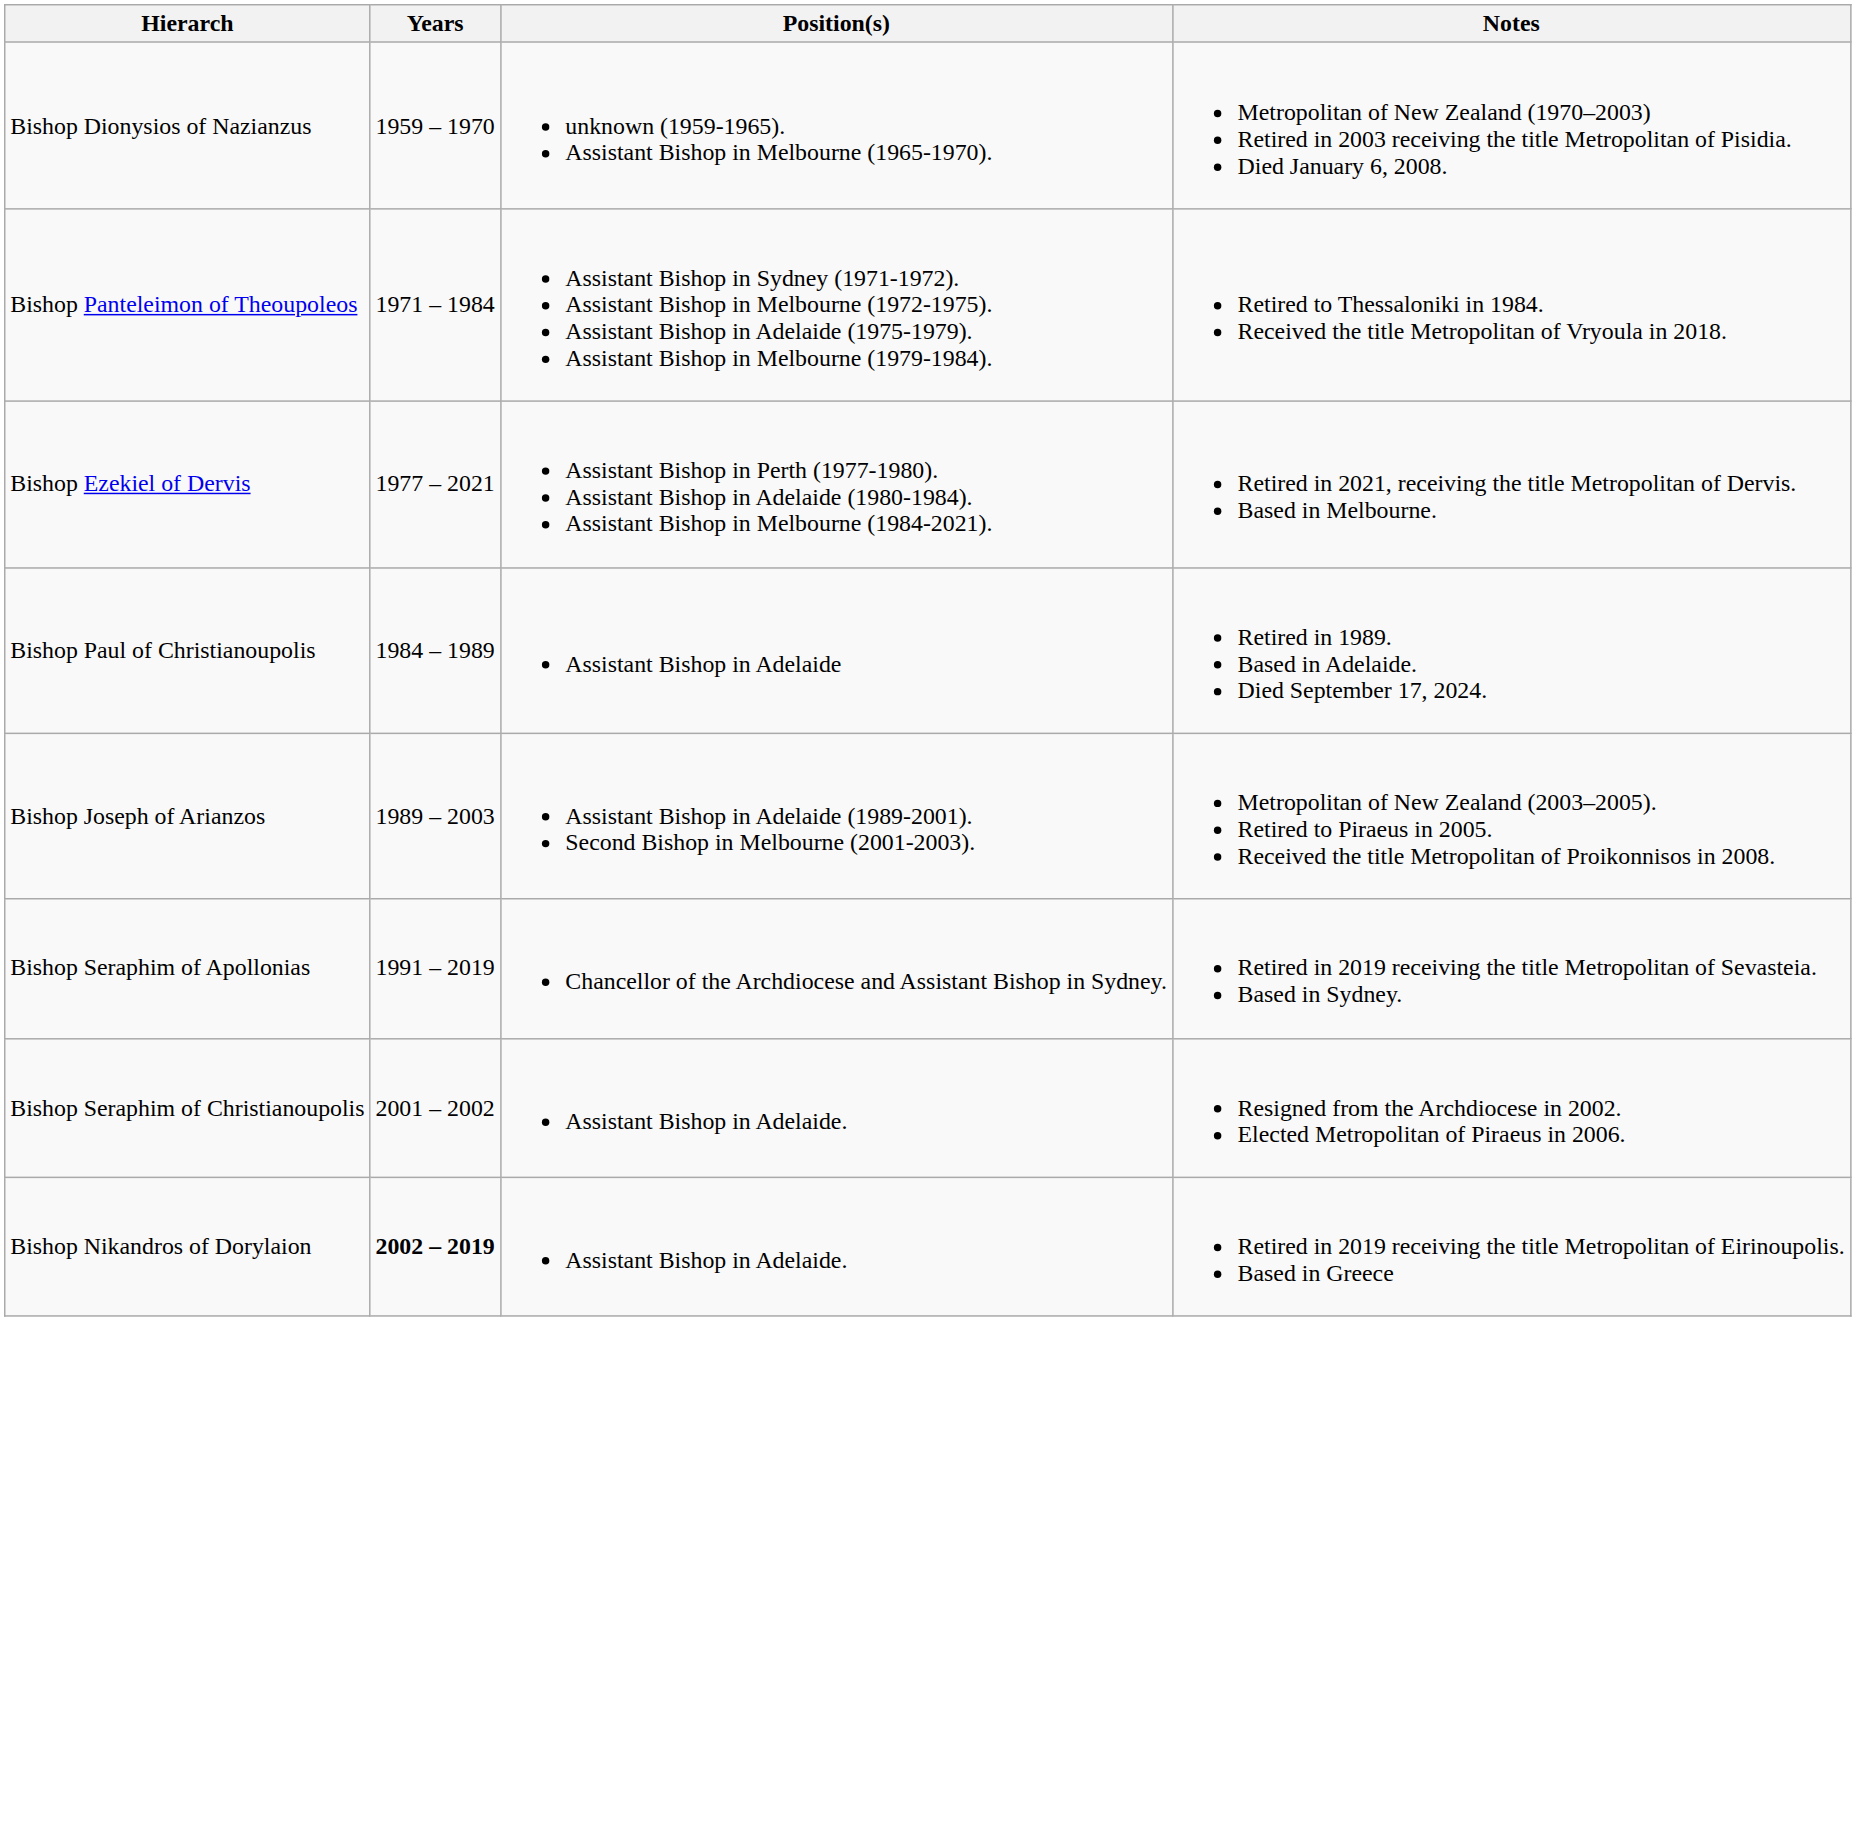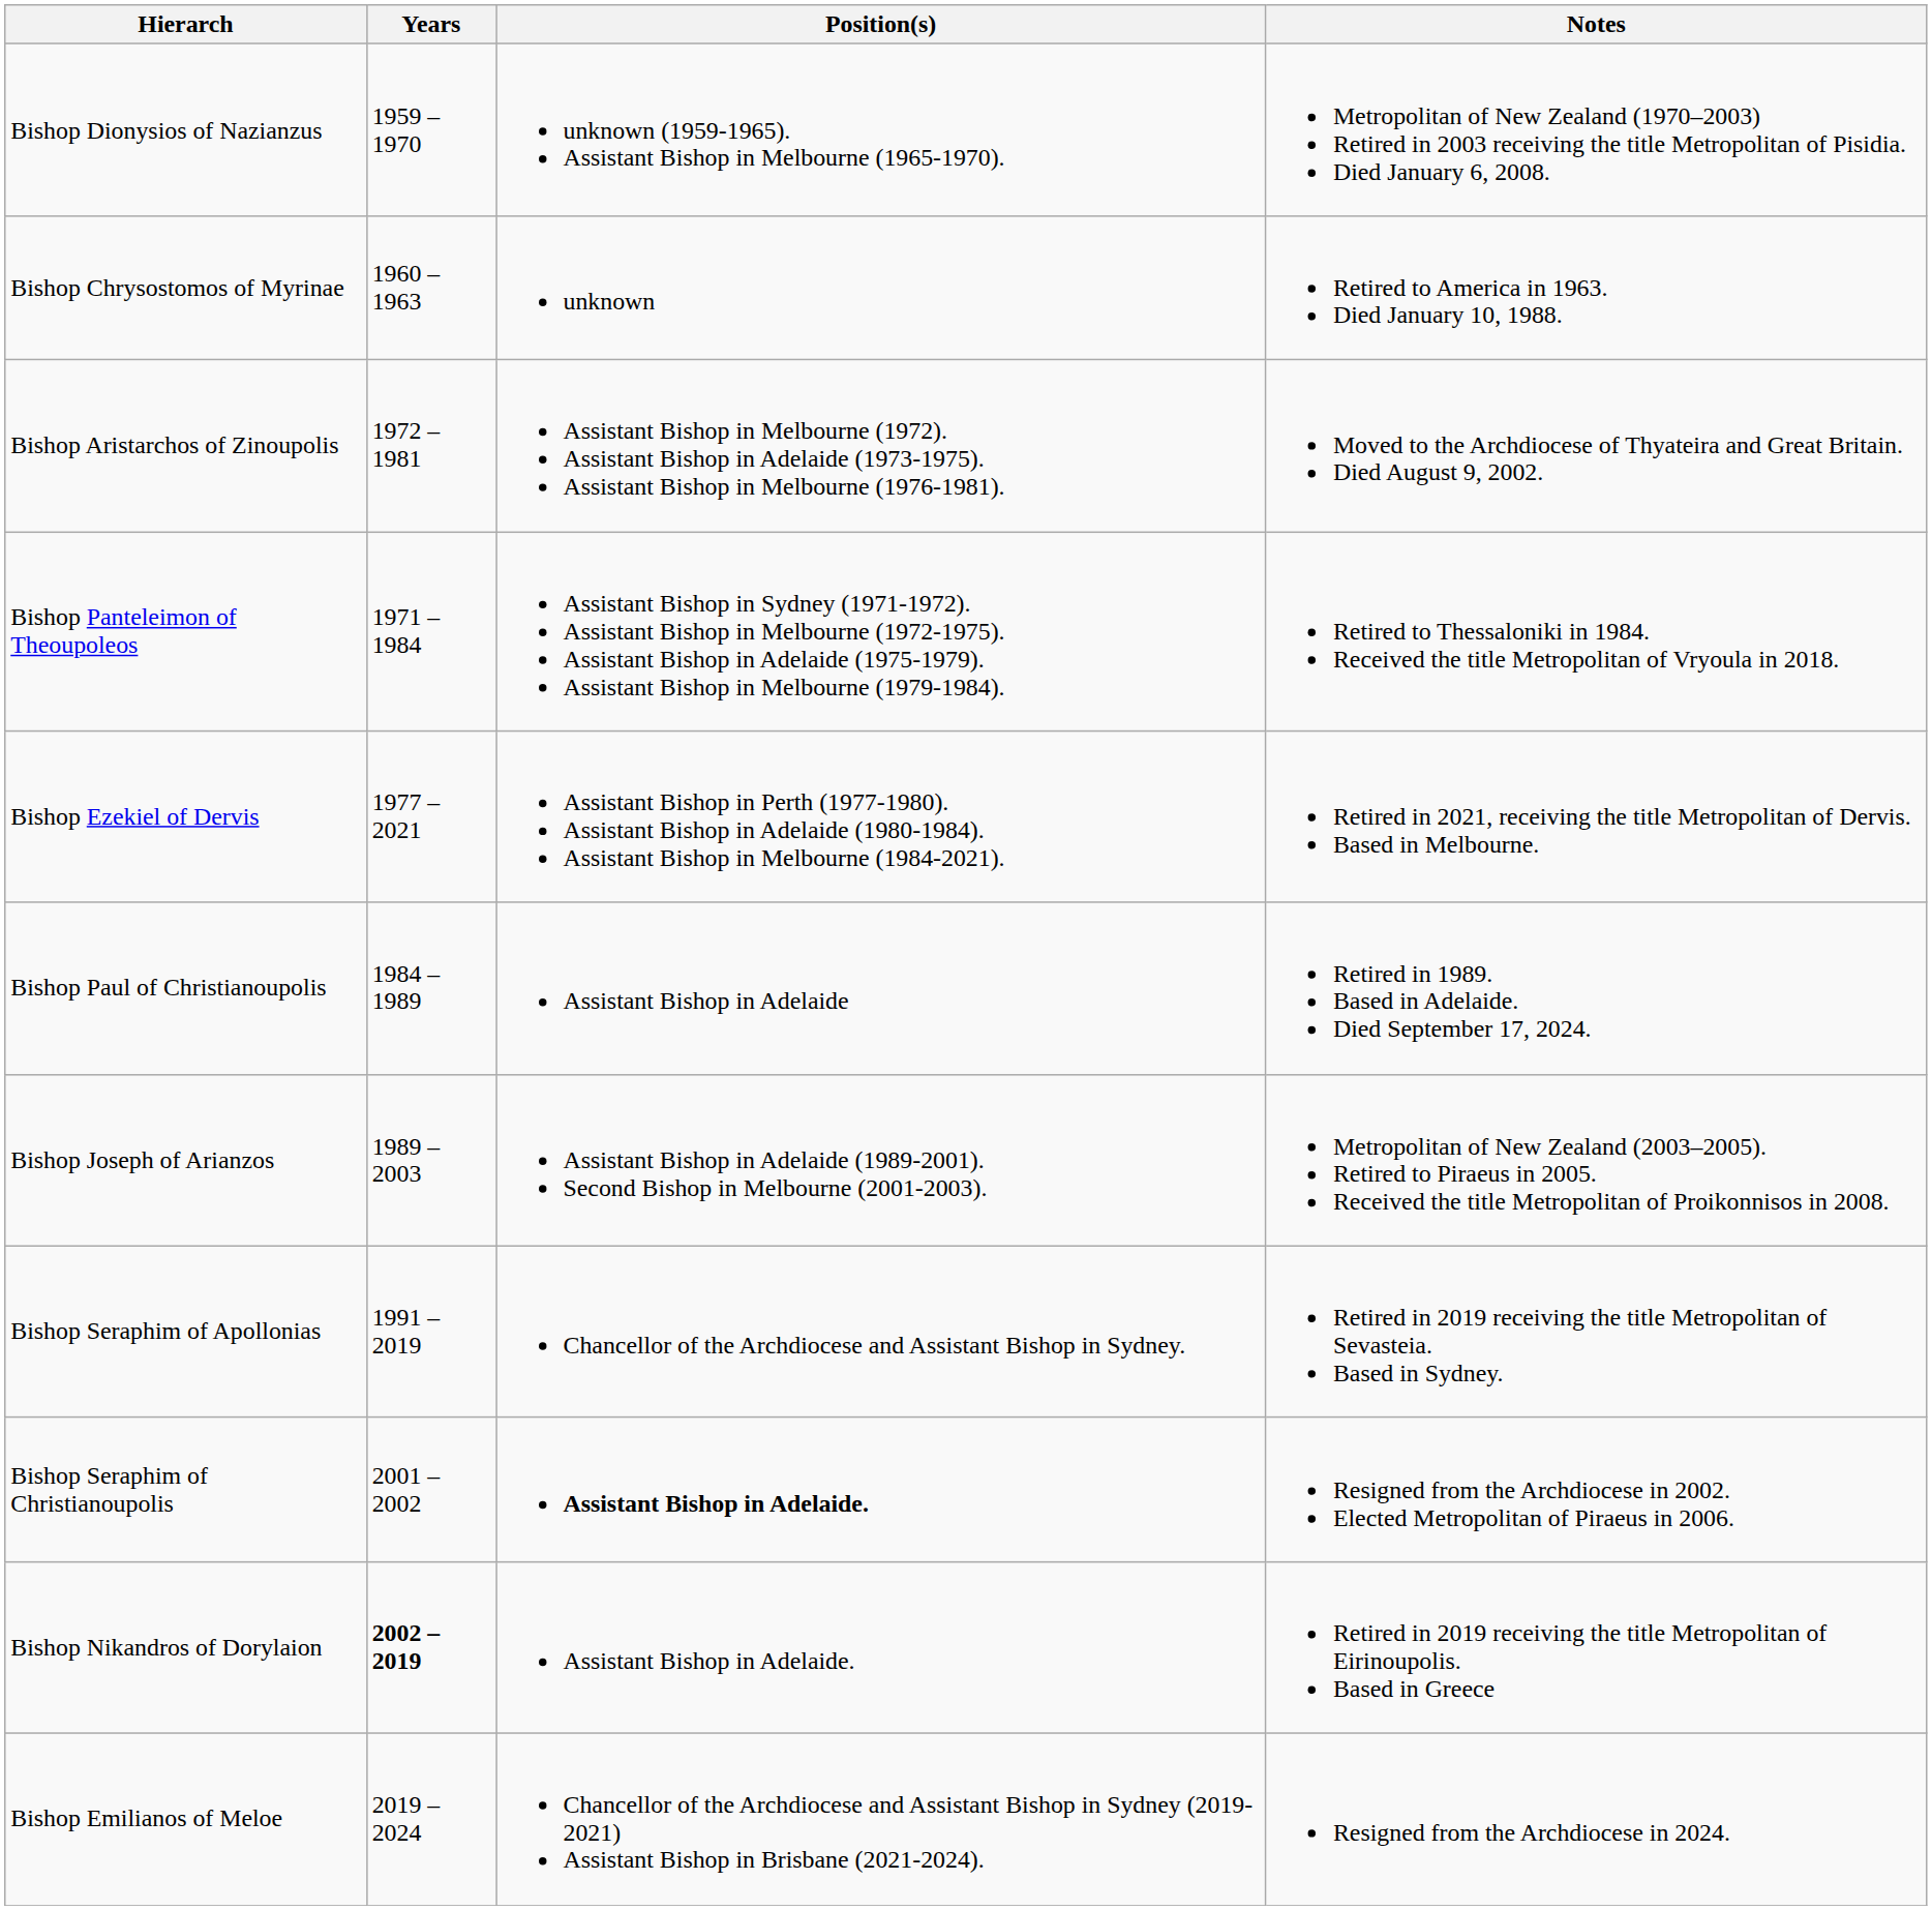 <table class="wikitable">
 <tr>
 <th>Hierarch</th>
 <th>Years</th>
 <th>Position(s)</th>
 <th>Notes</th>
 </tr>
 <tr>
 <td>Bishop Dionysios of Nazianzus</td>
 <td>1959 – 1970</td>
 <td><br><ul><li>unknown (1959-1965).</li><li>Assistant Bishop in Melbourne (1965-1970).</li></ul></td>
 <td><br><ul><li>Metropolitan of New Zealand (1970–2003)</li><li>Retired in 2003 receiving the title Metropolitan of Pisidia.</li><li>Died January 6, 2008.</li></ul></td>
+</tr>
+<tr>
+<td>Bishop Chrysostomos of Myrinae</td>
+<td>1960 – 1963</td>
+<td><br><ul><li>unknown</li></ul></td>
+<td><br><ul><li>Retired to America in 1963.</li><li>Died January 10, 1988.</li></ul></td>
+</tr>
+<tr>
+<td>Bishop Aristarchos of Zinoupolis</td>
+<td>1972 – 1981</td>
+<td><br><ul><li>Assistant Bishop in Melbourne (1972).</li><li>Assistant Bishop in Adelaide (1973-1975).</li><li>Assistant Bishop in Melbourne (1976-1981).</li></ul></td>
+<td><br><ul><li>Moved to the Archdiocese of Thyateira and Great Britain.</li><li>Died August 9, 2002.</li></ul></td>
 </tr>
 <tr>
 <td>Bishop <a href='#'>Panteleimon of Theoupoleos</a></td>
 <td>1971 – 1984</td>
 <td><br><ul><li>Assistant Bishop in Sydney (1971-1972).</li><li>Assistant Bishop in Melbourne (1972-1975).</li><li>Assistant Bishop in Adelaide (1975-1979).</li><li>Assistant Bishop in Melbourne (1979-1984).</li></ul></td>
 <td><br><ul><li>Retired to Thessaloniki in 1984.</li><li>Received the title Metropolitan of Vryoula in 2018.</li></ul></td>
 </tr>
 <tr>
 <td>Bishop <a href='#'>Ezekiel of Dervis</a></td>
 <td>1977 – 2021</td>
 <td><br><ul><li>Assistant Bishop in Perth (1977-1980).</li><li>Assistant Bishop in Adelaide (1980-1984).</li><li>Assistant Bishop in Melbourne (1984-2021).</li></ul></td>
 <td><br><ul><li>Retired in 2021, receiving the title Metropolitan of Dervis.</li><li>Based in Melbourne.</li></ul></td>
 </tr>
 <tr>
 <td>Bishop Paul of Christianoupolis</td>
 <td>1984 – 1989</td>
 <td><br><ul><li>Assistant Bishop in Adelaide</li></ul></td>
 <td><br><ul><li>Retired in 1989.</li><li>Based in Adelaide.</li><li>Died September 17, 2024.</li></ul></td>
 </tr>
 <tr>
 <td>Bishop Joseph of Arianzos</td>
 <td>1989 – 2003</td>
 <td><br><ul><li>Assistant Bishop in Adelaide (1989-2001).</li><li>Second Bishop in Melbourne (2001-2003).</li></ul></td>
 <td><br><ul><li>Metropolitan of New Zealand (2003–2005).</li><li>Retired to Piraeus in 2005.</li><li>Received the title Metropolitan of Proikonnisos in 2008.</li></ul></td>
 </tr>
 <tr>
 <td>Bishop Seraphim of Apollonias</td>
 <td>1991 – 2019</td>
 <td><br><ul><li>Chancellor of the Archdiocese and Assistant Bishop in Sydney.</li></ul></td>
 <td><br><ul><li>Retired in 2019 receiving the title Metropolitan of Sevasteia.</li><li>Based in Sydney.</li></ul></td>
 </tr>
 <tr>
 <td>Bishop Seraphim of Christianoupolis</td>
 <td>2001 – 2002</td>
-<td><br><ul><li>Assistant Bishop in Adelaide.</li></ul></td>
+<td><strong><br><ul><li>Assistant Bishop in Adelaide.</li></ul></strong></td>
 <td><br><ul><li>Resigned from the Archdiocese in 2002.</li><li>Elected Metropolitan of Piraeus in 2006.</li></ul></td>
 </tr>
 <tr>
 <td>Bishop Nikandros of Dorylaion</td>
 <td><strong>2002 – 2019</strong></td>
 <td><br><ul><li>Assistant Bishop in Adelaide.</li></ul></td>
 <td><br><ul><li>Retired in 2019 receiving the title Metropolitan of Eirinoupolis.</li><li>Based in Greece</li></ul></td>
 </tr>
+<tr>
+<td>Bishop Emilianos of Meloe</td>
+<td>2019 – 2024</td>
+<td><br><ul><li>Chancellor of the Archdiocese and Assistant Bishop in Sydney (2019-2021)</li><li>Assistant Bishop in Brisbane (2021-2024).</li></ul></td>
+<td><br><ul><li>Resigned from the Archdiocese in 2024.</li></ul></td>
+</tr>
 </table>
